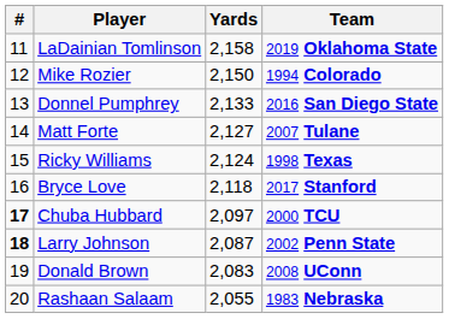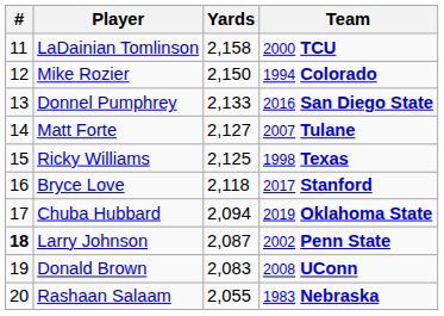 <table class="wikitable" style="font-size:90%; white-space: nowrap;">
 <tr>
 <th>#</th>
 <th>Player</th>
 <th>Yards</th>
 <th>Team</th>
 </tr>
 <tr>
 <td>11</td>
 <td><a href='#'>LaDainian Tomlinson</a></td>
 <td><abbr>2,158</abbr></td>
-<td><small><a href='#'>2019</a></small> <strong><a href='#'>Oklahoma State</a></strong></td>
+<td><small><a href='#'>2000</a></small> <strong><a href='#'>TCU</a></strong></td>
 </tr>
 <tr>
 <td>12</td>
 <td><a href='#'>Mike Rozier</a></td>
 <td><abbr>2,150</abbr></td>
 <td><small><a href='#'>1994</a></small> <strong><a href='#'>Colorado</a></strong></td>
 </tr>
 <tr>
 <td>13</td>
 <td><a href='#'>Donnel Pumphrey</a></td>
 <td>2,133</td>
 <td><small><a href='#'>2016</a></small> <strong><a href='#'>San Diego State</a></strong></td>
 </tr>
 <tr>
 <td>14</td>
 <td><a href='#'>Matt Forte</a></td>
 <td>2,127</td>
 <td><small><a href='#'>2007</a></small> <strong><a href='#'>Tulane</a></strong></td>
 </tr>
 <tr>
 <td>15</td>
 <td><a href='#'>Ricky Williams</a></td>
-<td><abbr>2,124</abbr></td>
+<td><abbr>2,125</abbr></td>
 <td><small><a href='#'>1998</a></small> <strong><a href='#'>Texas</a></strong></td>
 </tr>
 <tr>
 <td>16</td>
 <td><a href='#'>Bryce Love</a></td>
 <td>2,118</td>
 <td><small><a href='#'>2017</a></small> <strong><a href='#'>Stanford</a></strong></td>
 </tr>
 <tr>
-<td><strong>17</strong></td>
+<td>17</td>
 <td><a href='#'>Chuba Hubbard</a></td>
-<td>2,097</td>
-<td><small><a href='#'>2000</a></small> <strong><a href='#'>TCU</a></strong></td>
+<td>2,094</td>
+<td><small><a href='#'>2019</a></small> <strong><a href='#'>Oklahoma State</a></strong></td>
 </tr>
 <tr>
 <td><strong>18</strong></td>
 <td><a href='#'>Larry Johnson</a></td>
 <td>2,087</td>
 <td><small><a href='#'>2002</a></small> <strong><a href='#'>Penn State</a></strong></td>
 </tr>
 <tr>
 <td>19</td>
 <td><a href='#'>Donald Brown</a></td>
 <td>2,083</td>
 <td><small><a href='#'>2008</a></small> <strong><a href='#'>UConn</a></strong></td>
 </tr>
 <tr>
 <td>20</td>
 <td><a href='#'>Rashaan Salaam</a></td>
 <td><abbr>2,055</abbr></td>
 <td><small><a href='#'>1983</a></small> <strong><a href='#'>Nebraska</a></strong></td>
 </tr>
 </table>
